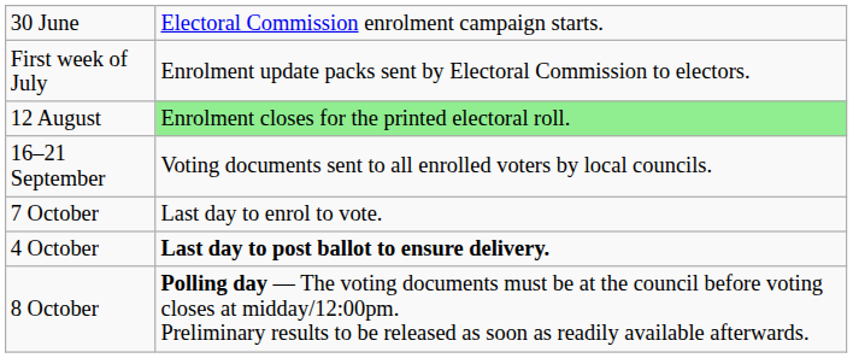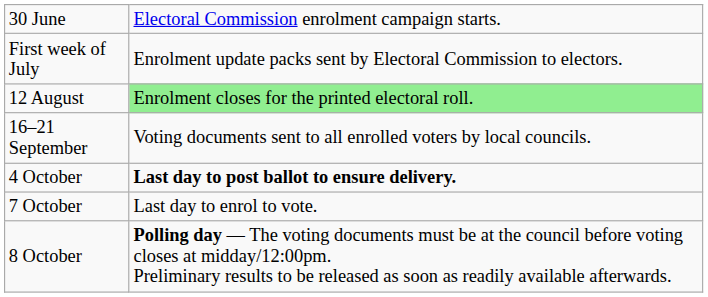 <table class="wikitable">
 <tr>
 <td>30 June</td>
 <td><a href='#'>Electoral Commission</a> enrolment campaign starts.</td>
 </tr>
 <tr>
 <td>First week of July</td>
 <td>Enrolment update packs sent by Electoral Commission to electors.</td>
 </tr>
 <tr>
 <td>12 August</td>
 <td style="background: lightgreen;">Enrolment closes for the printed electoral roll.</td>
 </tr>
 <tr>
 <td>16–21 September</td>
 <td>Voting documents sent to all enrolled voters by local councils.</td>
 </tr>
 <tr>
+<td>4 October</td>
+<td><strong>Last day to post ballot to ensure delivery.</strong></td>
+</tr>
+<tr>
 <td>7 October</td>
 <td>Last day to enrol to vote.</td>
-</tr>
-<tr>
-<td>4 October</td>
-<td><strong>Last day to post ballot to ensure delivery.</strong></td>
 </tr>
 <tr>
 <td>8 October</td>
 <td><strong>Polling day</strong> — The voting documents must be at the council before voting closes at midday/12:00pm.<br>Preliminary results to be released as soon as readily available afterwards.</td>
 </tr>
 </table>
